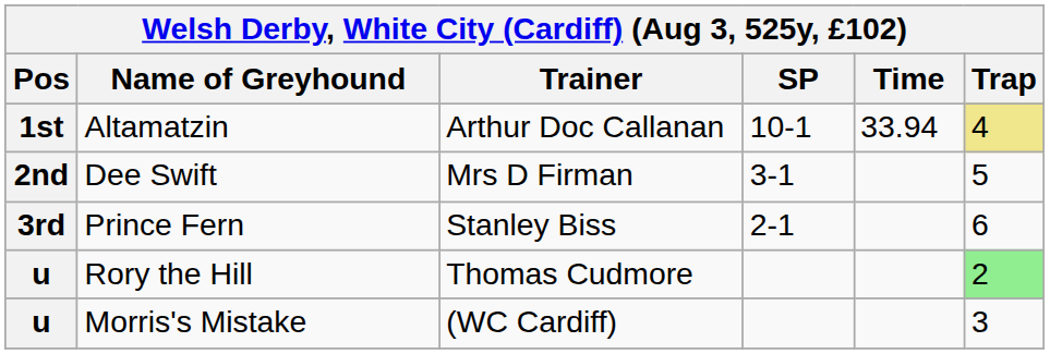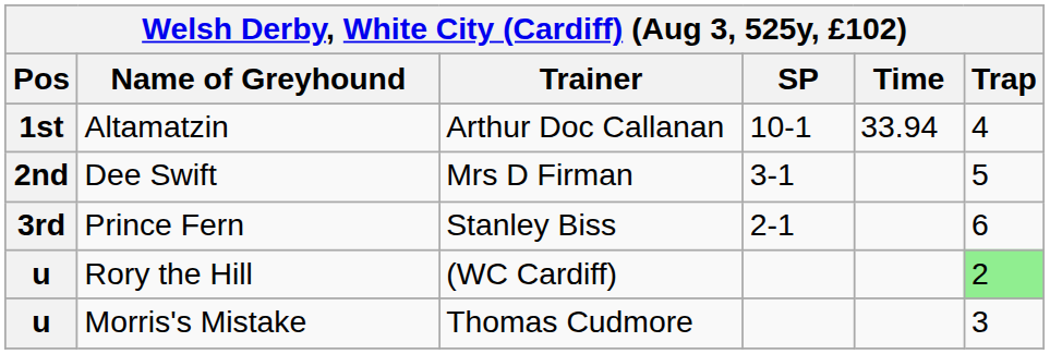 <table class="wikitable">
 <tr>
 <th colspan="6"><a href='#'>Welsh Derby</a>, <a href='#'>White City (Cardiff)</a> (Aug 3, 525y, £102)</th>
 </tr>
 <tr>
 <th width=30>Pos</th>
 <th width=180>Name of Greyhound</th>
 <th width=150>Trainer</th>
 <th width=50>SP</th>
 <th width=50>Time</th>
 <th width=30>Trap</th>
 </tr>
 <tr>
 <th>1st</th>
 <td>Altamatzin</td>
 <td>Arthur Doc Callanan</td>
 <td>10-1</td>
 <td>33.94</td>
-<td style="background: khaki;">4</td>
+<td>4</td>
 </tr>
 <tr>
 <th>2nd</th>
 <td>Dee Swift</td>
 <td>Mrs D Firman</td>
 <td>3-1</td>
 <td></td>
 <td>5</td>
 </tr>
 <tr>
 <th>3rd</th>
 <td>Prince Fern</td>
 <td>Stanley Biss</td>
 <td>2-1</td>
 <td></td>
 <td>6</td>
 </tr>
 <tr>
 <th>u</th>
 <td>Rory the Hill</td>
-<td>Thomas Cudmore</td>
+<td>(WC Cardiff)</td>
 <td></td>
 <td></td>
 <td style="background: lightgreen;">2</td>
 </tr>
 <tr>
 <th>u</th>
 <td>Morris's Mistake</td>
-<td>(WC Cardiff)</td>
+<td>Thomas Cudmore</td>
 <td></td>
 <td></td>
 <td>3</td>
 </tr>
 </table>
